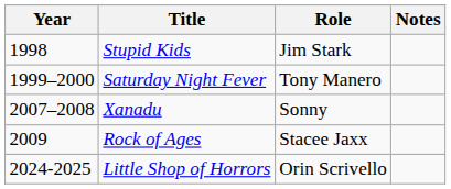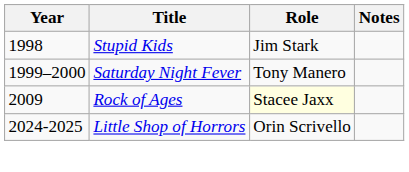 <table class="wikitable sortable">
 <tr>
 <th>Year</th>
 <th>Title</th>
 <th>Role</th>
 <th class="unsortable">Notes</th>
 </tr>
 <tr>
 <td>1998</td>
 <td><em><a href='#'>Stupid Kids</a></em></td>
 <td>Jim Stark</td>
 <td></td>
 </tr>
 <tr>
 <td>1999–2000</td>
 <td><em><a href='#'>Saturday Night Fever</a></em></td>
 <td>Tony Manero</td>
 <td></td>
 </tr>
 <tr>
-<td>2007–2008</td>
-<td><em><a href='#'>Xanadu</a></em></td>
-<td>Sonny</td>
-<td></td>
-</tr>
-<tr>
 <td>2009</td>
 <td><em><a href='#'>Rock of Ages</a></em></td>
-<td>Stacee Jaxx</td>
+<td style="background: lightyellow;">Stacee Jaxx</td>
 <td></td>
 </tr>
 <tr>
 <td>2024-2025</td>
 <td><em><a href='#'>Little Shop of Horrors</a></em></td>
 <td>Orin Scrivello</td>
 <td></td>
 </tr>
 </table>
